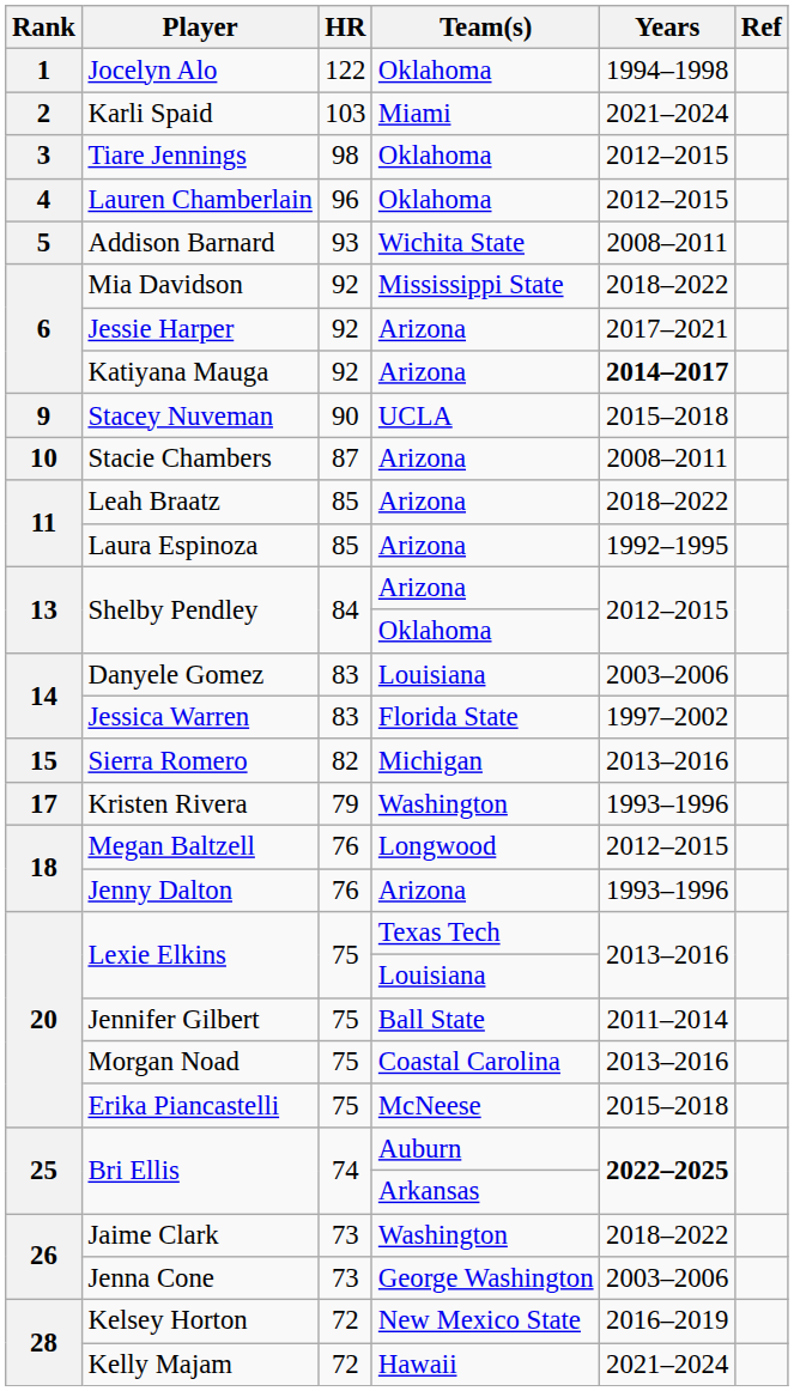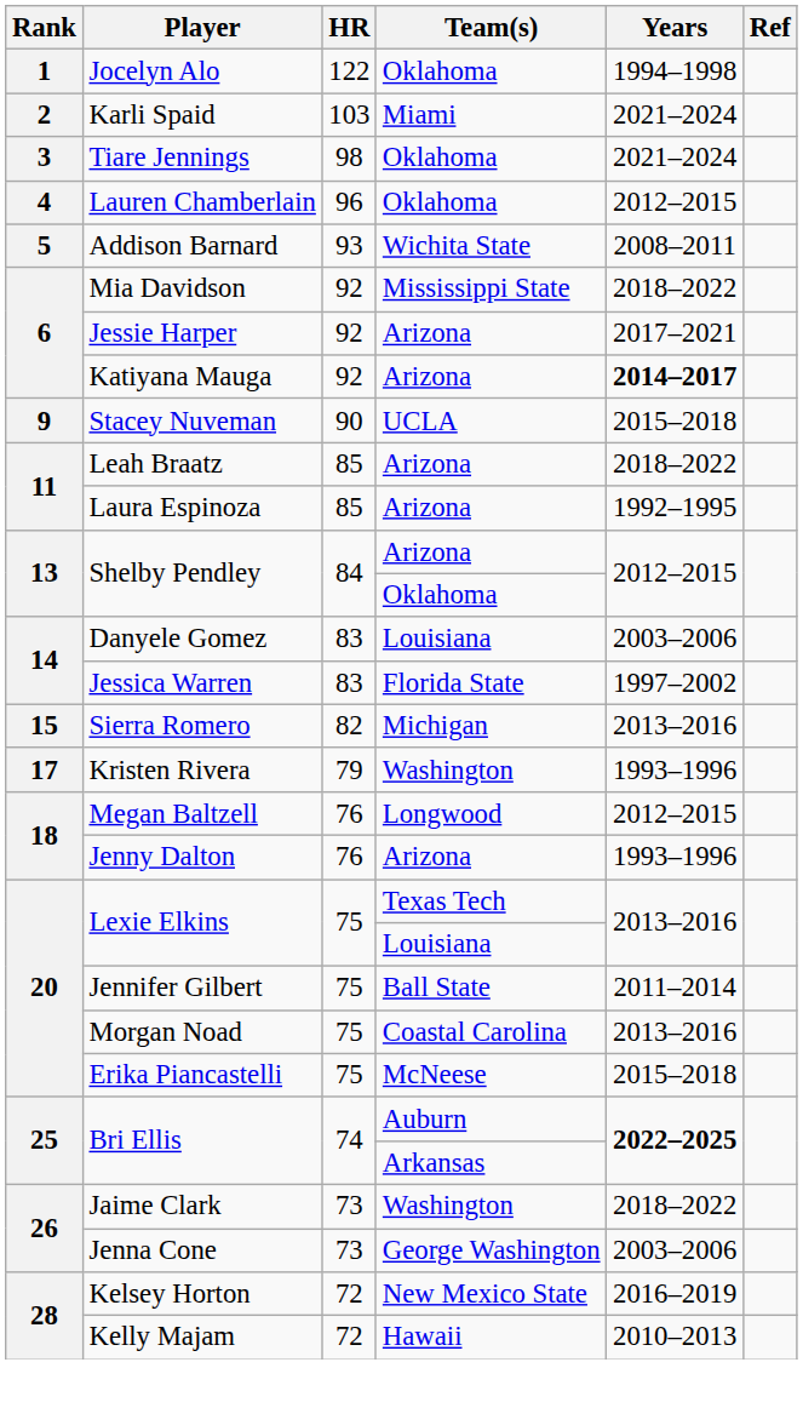 <table class="sortable plainrowheaders wikitable">
 <tr>
 <th scope="col">Rank</th>
 <th scope="col">Player</th>
 <th scope="col"><abbr>HR</abbr></th>
 <th scope="col" class="unsortable">Team(s)</th>
 <th scope="col" class="unsortable">Years</th>
 <th scope="col" class="unsortable">Ref</th>
 </tr>
 <tr>
 <th scope="row" style="text-align:center">1</th>
 <td><a href='#'>Jocelyn Alo</a></td>
 <td align=center>122</td>
 <td><a href='#'>Oklahoma</a></td>
 <td align=center>1994–1998</td>
 <td></td>
 </tr>
 <tr>
 <th scope="row" style="text-align:center">2</th>
 <td>Karli Spaid</td>
 <td align=center>103</td>
 <td><a href='#'>Miami</a></td>
 <td align=center>2021–2024</td>
 <td></td>
 </tr>
 <tr>
 <th scope="row" style="text-align:center">3</th>
 <td><a href='#'>Tiare Jennings</a></td>
 <td align=center>98</td>
 <td><a href='#'>Oklahoma</a></td>
-<td align=center>2012–2015</td>
+<td>2021–2024</td>
 <td></td>
 </tr>
 <tr>
 <th scope="row" style="text-align:center">4</th>
 <td><a href='#'>Lauren Chamberlain</a></td>
 <td align=center>96</td>
 <td><a href='#'>Oklahoma</a></td>
 <td align=center>2012–2015</td>
 <td></td>
 </tr>
 <tr>
 <th scope="row" style="text-align:center">5</th>
 <td>Addison Barnard</td>
 <td align=center>93</td>
 <td><a href='#'>Wichita State</a></td>
 <td align=center>2008–2011</td>
 <td></td>
 </tr>
 <tr>
 <th scope="row" rowspan="3" style="text-align:center">6</th>
 <td>Mia Davidson</td>
 <td align=center>92</td>
 <td><a href='#'>Mississippi State</a></td>
 <td align=center>2018–2022</td>
 <td></td>
 </tr>
 <tr>
 <td><a href='#'>Jessie Harper</a></td>
 <td align=center>92</td>
 <td><a href='#'>Arizona</a></td>
 <td align=center>2017–2021</td>
 <td></td>
 </tr>
 <tr>
 <td>Katiyana Mauga</td>
 <td align=center>92</td>
 <td><a href='#'>Arizona</a></td>
 <td align=center><strong>2014–2017</strong></td>
 <td></td>
 </tr>
 <tr>
 <th scope="row" style="text-align:center">9</th>
 <td><a href='#'>Stacey Nuveman</a></td>
 <td align=center>90</td>
 <td><a href='#'>UCLA</a></td>
 <td align=center>2015–2018</td>
-<td></td>
-</tr>
-<tr>
-<th scope="row" style="text-align:center">10</th>
-<td>Stacie Chambers</td>
-<td align=center>87</td>
-<td><a href='#'>Arizona</a></td>
-<td align=center>2008–2011</td>
 <td></td>
 </tr>
 <tr>
 <th scope="row" rowspan="2" style="text-align:center">11</th>
 <td>Leah Braatz</td>
 <td align=center>85</td>
 <td><a href='#'>Arizona</a></td>
 <td align=center>2018–2022</td>
 <td></td>
 </tr>
 <tr>
 <td>Laura Espinoza</td>
 <td align=center>85</td>
 <td><a href='#'>Arizona</a></td>
 <td align=center>1992–1995</td>
 <td></td>
 </tr>
 <tr>
 <th scope="row" style="text-align:center" rowspan="2">13</th>
 <td rowspan="2">Shelby Pendley</td>
 <td align=center rowspan="2">84</td>
 <td><a href='#'>Arizona</a></td>
 <td rowspan="2"  align=center>2012–2015</td>
 <td rowspan="2"></td>
 </tr>
 <tr>
 <td><a href='#'>Oklahoma</a></td>
 </tr>
 <tr>
 <th scope="row" rowspan="2" style="text-align:center">14</th>
 <td>Danyele Gomez</td>
 <td align=center>83</td>
 <td><a href='#'>Louisiana</a></td>
 <td align=center>2003–2006</td>
 <td></td>
 </tr>
 <tr>
 <td><a href='#'>Jessica Warren</a></td>
 <td align=center>83</td>
 <td><a href='#'>Florida State</a></td>
 <td align=center>1997–2002</td>
 <td></td>
 </tr>
 <tr>
 <th scope="row" style="text-align:center">15</th>
 <td><a href='#'>Sierra Romero</a></td>
 <td align=center>82</td>
 <td><a href='#'>Michigan</a></td>
 <td align=center>2013–2016</td>
 <td></td>
 </tr>
 <tr>
 <th scope="row" style="text-align:center">17</th>
 <td>Kristen Rivera</td>
 <td align=center>79</td>
 <td><a href='#'>Washington</a></td>
 <td align=center>1993–1996</td>
 <td></td>
 </tr>
 <tr>
 <th scope="row" rowspan="2" style="text-align:center">18</th>
 <td><a href='#'>Megan Baltzell</a></td>
 <td align=center>76</td>
 <td><a href='#'>Longwood</a></td>
 <td align=center>2012–2015</td>
 <td></td>
 </tr>
 <tr>
 <td><a href='#'>Jenny Dalton</a></td>
 <td align=center>76</td>
 <td><a href='#'>Arizona</a></td>
 <td align=center>1993–1996</td>
 <td></td>
 </tr>
 <tr>
 <th scope="row" style="text-align:center" rowspan="5">20</th>
 <td rowspan="2"><a href='#'>Lexie Elkins</a></td>
 <td align=center rowspan="2">75</td>
 <td><a href='#'>Texas Tech</a></td>
 <td rowspan="2"  align=center>2013–2016</td>
 <td rowspan="2"></td>
 </tr>
 <tr>
 <td><a href='#'>Louisiana</a></td>
 </tr>
 <tr>
 <td>Jennifer Gilbert</td>
 <td align=center>75</td>
 <td><a href='#'>Ball State</a></td>
 <td align=center>2011–2014</td>
 <td></td>
 </tr>
 <tr>
 <td>Morgan Noad</td>
 <td align=center>75</td>
 <td><a href='#'>Coastal Carolina</a></td>
 <td align=center>2013–2016</td>
 <td></td>
 </tr>
 <tr>
 <td><a href='#'>Erika Piancastelli</a></td>
 <td align=center>75</td>
 <td><a href='#'>McNeese</a></td>
 <td align=center>2015–2018</td>
 <td></td>
 </tr>
 <tr>
 <th scope="row" style="text-align:center" rowspan="2">25</th>
 <td rowspan="2"><a href='#'>Bri Ellis</a></td>
 <td align=center rowspan="2">74</td>
 <td><a href='#'>Auburn</a></td>
 <td rowspan="2"  align=center><strong>2022–2025</strong></td>
 <td rowspan="2"></td>
 </tr>
 <tr>
 <td><a href='#'>Arkansas</a></td>
 </tr>
 <tr>
 <th scope="row" rowspan="2" style="text-align:center">26</th>
 <td>Jaime Clark</td>
 <td align=center>73</td>
 <td><a href='#'>Washington</a></td>
 <td align=center>2018–2022</td>
 <td></td>
 </tr>
 <tr>
 <td>Jenna Cone</td>
 <td align=center>73</td>
 <td><a href='#'>George Washington</a></td>
 <td align=center>2003–2006</td>
 <td></td>
 </tr>
 <tr>
 <th scope="row" rowspan="3" style="text-align:center">28</th>
 <td>Kelsey Horton</td>
 <td align=center>72</td>
 <td><a href='#'>New Mexico State</a></td>
 <td align=center>2016–2019</td>
 <td></td>
 </tr>
 <tr>
 <td>Kelly Majam</td>
 <td align=center>72</td>
 <td><a href='#'>Hawaii</a></td>
-<td>2021–2024</td>
+<td align=center>2010–2013</td>
 <td></td>
 </tr>
 </table>
